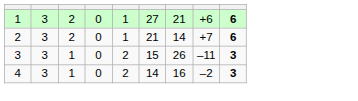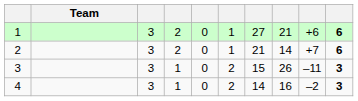 <table class="wikitable" style="text-align: center; font-size: 100%;">
 <tr>
 <th width="30"></th>
+<th width="140">Team</th>
 <th width="30"></th>
 <th width="30"></th>
 <th width="30"></th>
 <th width="30"></th>
 <th width="30"></th>
 <th width="30"></th>
 <th width="30"></th>
 <th width="30"></th>
 </tr>
 <tr style="background-color: #ccffcc;">
 <td>1</td>
+<td align=left><strong></strong></td>
 <td>3</td>
 <td>2</td>
 <td>0</td>
 <td>1</td>
 <td>27</td>
 <td>21</td>
 <td>+6</td>
 <td><strong>6</strong></td>
 </tr>
 <tr>
 <td>2</td>
+<td align=left></td>
 <td>3</td>
 <td>2</td>
 <td>0</td>
 <td>1</td>
 <td>21</td>
 <td>14</td>
 <td>+7</td>
 <td><strong>6</strong></td>
 </tr>
 <tr>
 <td>3</td>
+<td align=left></td>
 <td>3</td>
 <td>1</td>
 <td>0</td>
 <td>2</td>
 <td>15</td>
 <td>26</td>
 <td>–11</td>
 <td><strong>3</strong></td>
 </tr>
 <tr>
 <td>4</td>
+<td align=left></td>
 <td>3</td>
 <td>1</td>
 <td>0</td>
 <td>2</td>
 <td>14</td>
 <td>16</td>
 <td>–2</td>
 <td><strong>3</strong></td>
 </tr>
 </table>
